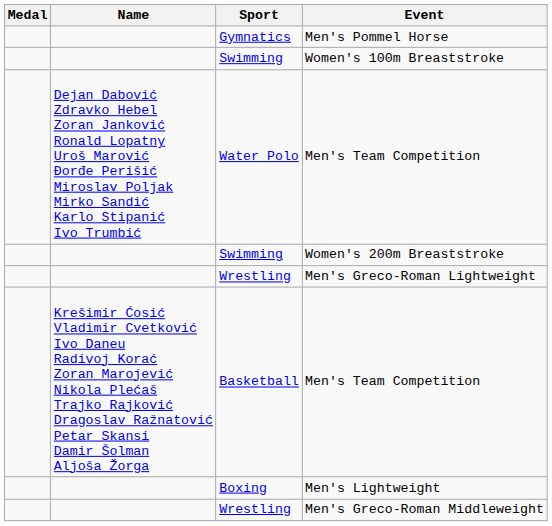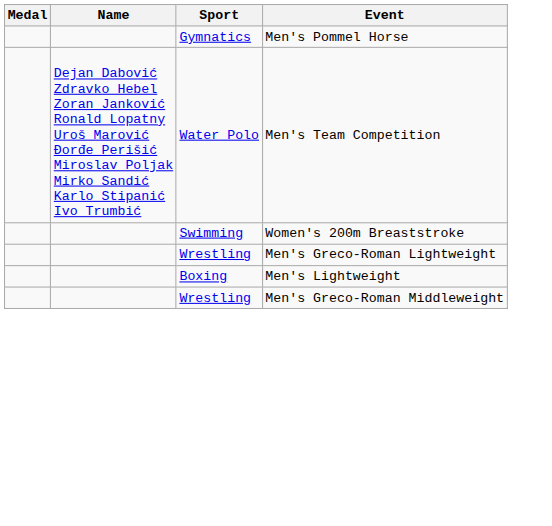 <table class="wikitable sortable">
 <tr>
 <th>Medal</th>
 <th>Name</th>
 <th>Sport</th>
 <th>Event</th>
 </tr>
 <tr>
 <td></td>
 <td></td>
 <td><a href='#'>Gymnatics</a></td>
 <td>Men's Pommel Horse</td>
-</tr>
-<tr>
-<td></td>
-<td></td>
-<td><a href='#'>Swimming</a></td>
-<td>Women's 100m Breaststroke</td>
 </tr>
 <tr>
 <td></td>
 <td> <br><a href='#'>Dejan Dabović</a> <br><a href='#'>Zdravko Hebel</a> <br><a href='#'>Zoran Janković</a> <br><a href='#'>Ronald Lopatny</a> <br><a href='#'>Uroš Marović</a> <br><a href='#'>Đorđe Perišić</a> <br><a href='#'>Miroslav Poljak</a> <br><a href='#'>Mirko Sandić</a> <br><a href='#'>Karlo Stipanić</a> <br><a href='#'>Ivo Trumbić</a></td>
 <td><a href='#'>Water Polo</a></td>
 <td>Men's Team Competition</td>
 </tr>
 <tr>
 <td></td>
 <td></td>
 <td><a href='#'>Swimming</a></td>
 <td>Women's 200m Breaststroke</td>
 </tr>
 <tr>
 <td></td>
 <td></td>
 <td><a href='#'>Wrestling</a></td>
 <td>Men's Greco-Roman Lightweight</td>
 </tr>
 <tr>
 <td></td>
-<td> <br><a href='#'>Krešimir Ćosić</a> <br><a href='#'>Vladimir Cvetković</a> <br><a href='#'>Ivo Daneu</a> <br><a href='#'>Radivoj Korać</a> <br><a href='#'>Zoran Marojević</a> <br><a href='#'>Nikola Plećaš</a> <br><a href='#'>Trajko Rajković</a> <br><a href='#'>Dragoslav Ražnatović</a> <br><a href='#'>Petar Skansi</a> <br><a href='#'>Damir Šolman</a> <br><a href='#'>Aljoša Žorga</a></td>
-<td><a href='#'>Basketball</a></td>
-<td>Men's Team Competition</td>
-</tr>
-<tr>
-<td></td>
 <td></td>
 <td><a href='#'>Boxing</a></td>
 <td>Men's Lightweight</td>
 </tr>
 <tr>
 <td></td>
 <td></td>
 <td><a href='#'>Wrestling</a></td>
 <td>Men's Greco-Roman Middleweight</td>
 </tr>
 </table>
